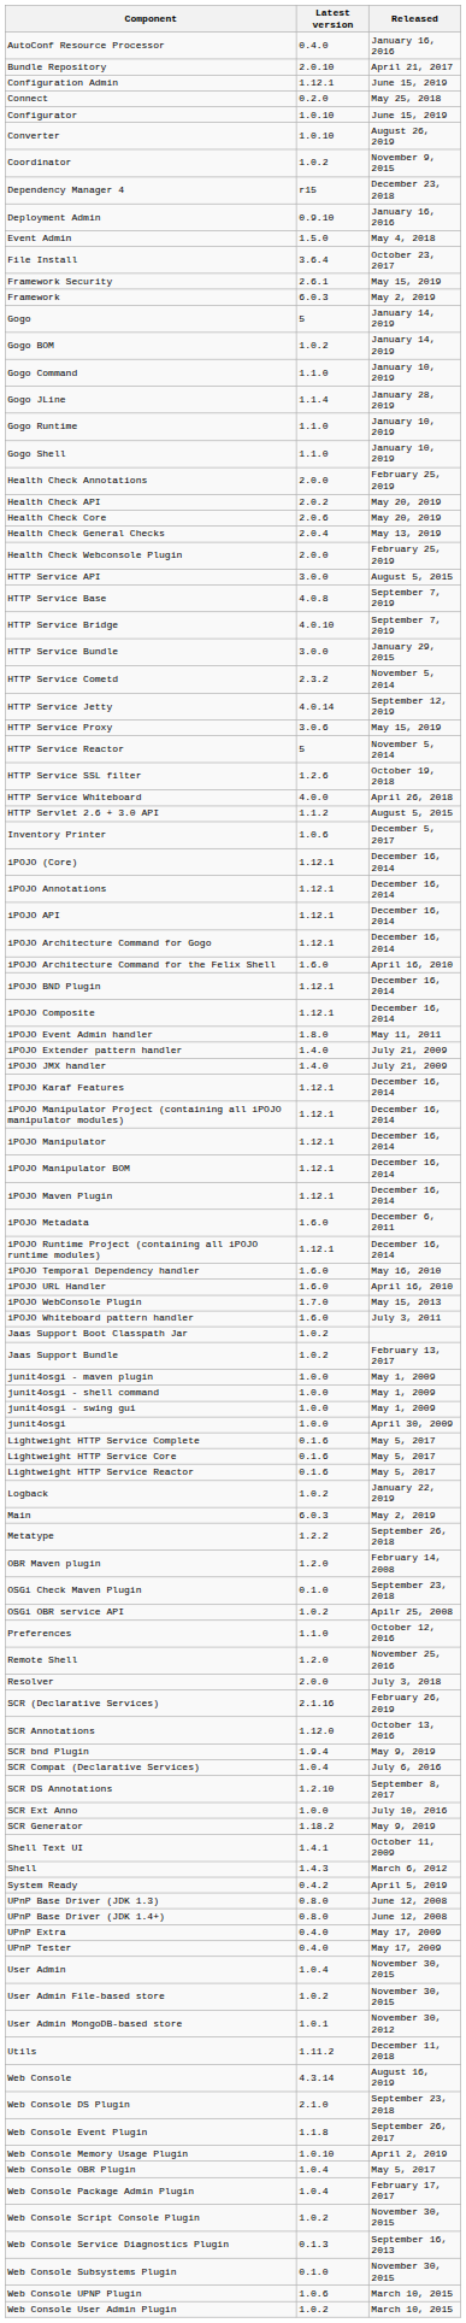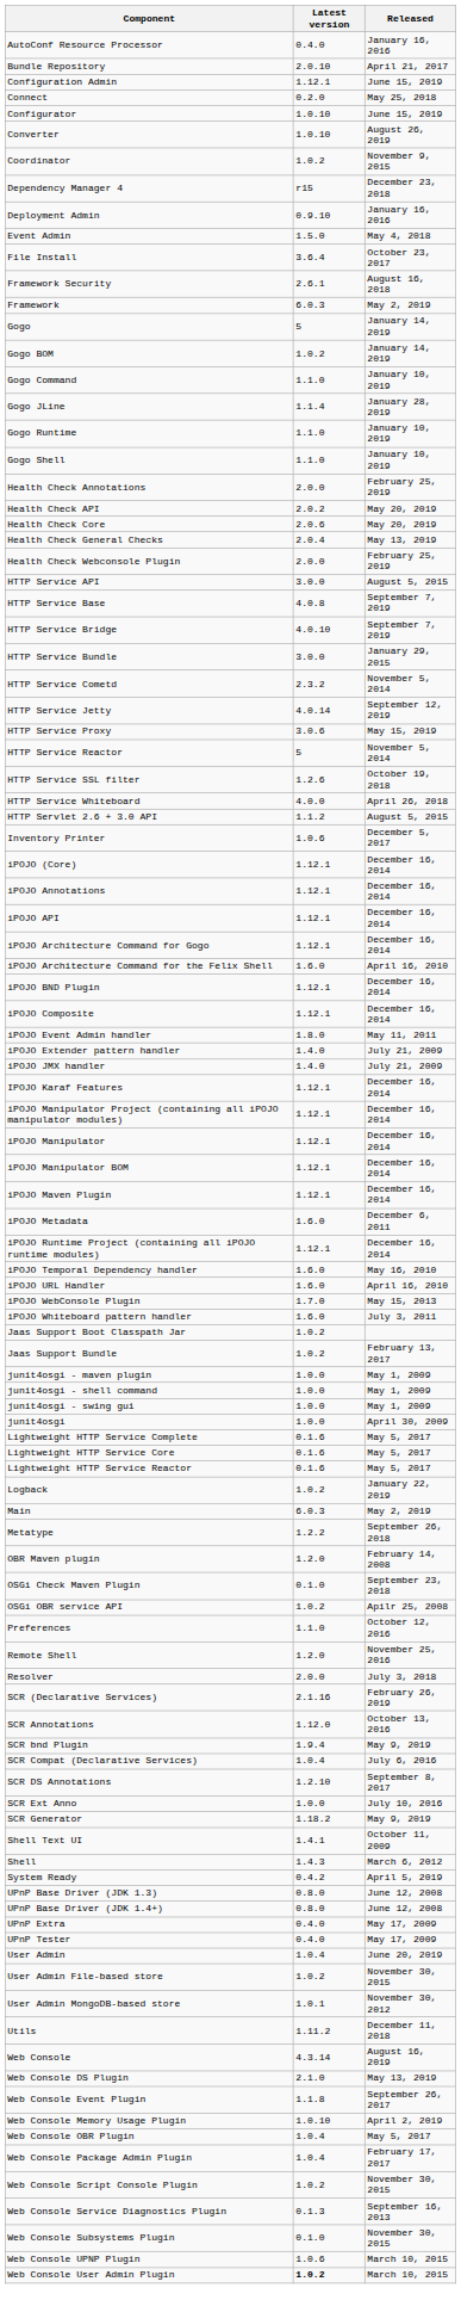 <table class="wikitable mw-collapsible mw-collapsed">
 <tr>
 <th>Component</th>
 <th>Latest version</th>
 <th>Released</th>
 </tr>
 <tr>
 <td>AutoConf Resource Processor</td>
 <td>0.4.0</td>
 <td>January 16, 2016</td>
 </tr>
 <tr>
 <td>Bundle Repository</td>
 <td>2.0.10</td>
 <td>April 21, 2017</td>
 </tr>
 <tr>
 <td>Configuration Admin</td>
 <td>1.12.1</td>
 <td>June 15, 2019</td>
 </tr>
 <tr>
 <td>Connect</td>
 <td>0.2.0</td>
 <td>May 25, 2018</td>
 </tr>
 <tr>
 <td>Configurator</td>
 <td>1.0.10</td>
 <td>June 15, 2019</td>
 </tr>
 <tr>
 <td>Converter</td>
 <td>1.0.10</td>
 <td>August 26, 2019</td>
 </tr>
 <tr>
 <td>Coordinator</td>
 <td>1.0.2</td>
 <td>November 9, 2015</td>
 </tr>
 <tr>
 <td>Dependency Manager 4</td>
 <td>r15</td>
 <td>December 23, 2018</td>
 </tr>
 <tr>
 <td>Deployment Admin</td>
 <td>0.9.10</td>
 <td>January 16, 2016</td>
 </tr>
 <tr>
 <td>Event Admin</td>
 <td>1.5.0</td>
 <td>May 4, 2018</td>
 </tr>
 <tr>
 <td>File Install</td>
 <td>3.6.4</td>
 <td>October 23, 2017</td>
 </tr>
 <tr>
 <td>Framework Security</td>
 <td>2.6.1</td>
-<td>May 15, 2019</td>
+<td>August 16, 2018</td>
 </tr>
 <tr>
 <td>Framework</td>
 <td>6.0.3</td>
 <td>May 2, 2019</td>
 </tr>
 <tr>
 <td>Gogo</td>
 <td>5</td>
 <td>January 14, 2019</td>
 </tr>
 <tr>
 <td>Gogo BOM</td>
 <td>1.0.2</td>
 <td>January 14, 2019</td>
 </tr>
 <tr>
 <td>Gogo Command</td>
 <td>1.1.0</td>
 <td>January 10, 2019</td>
 </tr>
 <tr>
 <td>Gogo JLine</td>
 <td>1.1.4</td>
 <td>January 28, 2019</td>
 </tr>
 <tr>
 <td>Gogo Runtime</td>
 <td>1.1.0</td>
 <td>January 10, 2019</td>
 </tr>
 <tr>
 <td>Gogo Shell</td>
 <td>1.1.0</td>
 <td>January 10, 2019</td>
 </tr>
 <tr>
 <td>Health Check Annotations</td>
 <td>2.0.0</td>
 <td>February 25, 2019</td>
 </tr>
 <tr>
 <td>Health Check API</td>
 <td>2.0.2</td>
 <td>May 20, 2019</td>
 </tr>
 <tr>
 <td>Health Check Core</td>
 <td>2.0.6</td>
 <td>May 20, 2019</td>
 </tr>
 <tr>
 <td>Health Check General Checks</td>
 <td>2.0.4</td>
 <td>May 13, 2019</td>
 </tr>
 <tr>
 <td>Health Check Webconsole Plugin</td>
 <td>2.0.0</td>
 <td>February 25, 2019</td>
 </tr>
 <tr>
 <td>HTTP Service API</td>
 <td>3.0.0</td>
 <td>August 5, 2015</td>
 </tr>
 <tr>
 <td>HTTP Service Base</td>
 <td>4.0.8</td>
 <td>September 7, 2019</td>
 </tr>
 <tr>
 <td>HTTP Service Bridge</td>
 <td>4.0.10</td>
 <td>September 7, 2019</td>
 </tr>
 <tr>
 <td>HTTP Service Bundle</td>
 <td>3.0.0</td>
 <td>January 29, 2015</td>
 </tr>
 <tr>
 <td>HTTP Service Cometd</td>
 <td>2.3.2</td>
 <td>November 5, 2014</td>
 </tr>
 <tr>
 <td>HTTP Service Jetty</td>
 <td>4.0.14</td>
 <td>September 12, 2019</td>
 </tr>
 <tr>
 <td>HTTP Service Proxy</td>
 <td>3.0.6</td>
 <td>May 15, 2019</td>
 </tr>
 <tr>
 <td>HTTP Service Reactor</td>
 <td>5</td>
 <td>November 5, 2014</td>
 </tr>
 <tr>
 <td>HTTP Service SSL filter</td>
 <td>1.2.6</td>
 <td>October 19, 2018</td>
 </tr>
 <tr>
 <td>HTTP Service Whiteboard</td>
 <td>4.0.0</td>
 <td>April 26, 2018</td>
 </tr>
 <tr>
 <td>HTTP Servlet 2.6 + 3.0 API</td>
 <td>1.1.2</td>
 <td>August 5, 2015</td>
 </tr>
 <tr>
 <td>Inventory Printer</td>
 <td>1.0.6</td>
 <td>December 5, 2017</td>
 </tr>
 <tr>
 <td>iPOJO (Core)</td>
 <td>1.12.1</td>
 <td>December 16, 2014</td>
 </tr>
 <tr>
 <td>iPOJO Annotations</td>
 <td>1.12.1</td>
 <td>December 16, 2014</td>
 </tr>
 <tr>
 <td>iPOJO API</td>
 <td>1.12.1</td>
 <td>December 16, 2014</td>
 </tr>
 <tr>
 <td>iPOJO Architecture Command for Gogo</td>
 <td>1.12.1</td>
 <td>December 16, 2014</td>
 </tr>
 <tr>
 <td>iPOJO Architecture Command for the Felix Shell</td>
 <td>1.6.0</td>
 <td>April 16, 2010</td>
 </tr>
 <tr>
 <td>iPOJO BND Plugin</td>
 <td>1.12.1</td>
 <td>December 16, 2014</td>
 </tr>
 <tr>
 <td>iPOJO Composite</td>
 <td>1.12.1</td>
 <td>December 16, 2014</td>
 </tr>
 <tr>
 <td>iPOJO Event Admin handler</td>
 <td>1.8.0</td>
 <td>May 11, 2011</td>
 </tr>
 <tr>
 <td>iPOJO Extender pattern handler</td>
 <td>1.4.0</td>
 <td>July 21, 2009</td>
 </tr>
 <tr>
 <td>iPOJO JMX handler</td>
 <td>1.4.0</td>
 <td>July 21, 2009</td>
 </tr>
 <tr>
 <td>IPOJO Karaf Features</td>
 <td>1.12.1</td>
 <td>December 16, 2014</td>
 </tr>
 <tr>
 <td>iPOJO Manipulator Project (containing all iPOJO manipulator modules)</td>
 <td>1.12.1</td>
 <td>December 16, 2014</td>
 </tr>
 <tr>
 <td>iPOJO Manipulator</td>
 <td>1.12.1</td>
 <td>December 16, 2014</td>
 </tr>
 <tr>
 <td>iPOJO Manipulator BOM</td>
 <td>1.12.1</td>
 <td>December 16, 2014</td>
 </tr>
 <tr>
 <td>iPOJO Maven Plugin</td>
 <td>1.12.1</td>
 <td>December 16, 2014</td>
 </tr>
 <tr>
 <td>iPOJO Metadata</td>
 <td>1.6.0</td>
 <td>December 6, 2011</td>
 </tr>
 <tr>
 <td>iPOJO Runtime Project (containing all iPOJO runtime modules)</td>
 <td>1.12.1</td>
 <td>December 16, 2014</td>
 </tr>
 <tr>
 <td>iPOJO Temporal Dependency handler</td>
 <td>1.6.0</td>
 <td>May 16, 2010</td>
 </tr>
 <tr>
 <td>iPOJO URL Handler</td>
 <td>1.6.0</td>
 <td>April 16, 2010</td>
 </tr>
 <tr>
 <td>iPOJO WebConsole Plugin</td>
 <td>1.7.0</td>
 <td>May 15, 2013</td>
 </tr>
 <tr>
 <td>iPOJO Whiteboard pattern handler</td>
 <td>1.6.0</td>
 <td>July 3, 2011</td>
 </tr>
 <tr>
 <td>Jaas Support Boot Classpath Jar</td>
 <td>1.0.2</td>
 <td></td>
 </tr>
 <tr>
 <td>Jaas Support Bundle</td>
 <td>1.0.2</td>
 <td>February 13, 2017</td>
 </tr>
 <tr>
 <td>junit4osgi - maven plugin</td>
 <td>1.0.0</td>
 <td>May 1, 2009</td>
 </tr>
 <tr>
 <td>junit4osgi - shell command</td>
 <td>1.0.0</td>
 <td>May 1, 2009</td>
 </tr>
 <tr>
 <td>junit4osgi - swing gui</td>
 <td>1.0.0</td>
 <td>May 1, 2009</td>
 </tr>
 <tr>
 <td>junit4osgi</td>
 <td>1.0.0</td>
 <td>April 30, 2009</td>
 </tr>
 <tr>
 <td>Lightweight HTTP Service Complete</td>
 <td>0.1.6</td>
 <td>May 5, 2017</td>
 </tr>
 <tr>
 <td>Lightweight HTTP Service Core</td>
 <td>0.1.6</td>
 <td>May 5, 2017</td>
 </tr>
 <tr>
 <td>Lightweight HTTP Service Reactor</td>
 <td>0.1.6</td>
 <td>May 5, 2017</td>
 </tr>
 <tr>
 <td>Logback</td>
 <td>1.0.2</td>
 <td>January 22, 2019</td>
 </tr>
 <tr>
 <td>Main</td>
 <td>6.0.3</td>
 <td>May 2, 2019</td>
 </tr>
 <tr>
 <td>Metatype</td>
 <td>1.2.2</td>
 <td>September 26, 2018</td>
 </tr>
 <tr>
 <td>OBR Maven plugin</td>
 <td>1.2.0</td>
 <td>February 14, 2008</td>
 </tr>
 <tr>
 <td>OSGi Check Maven Plugin</td>
 <td>0.1.0</td>
 <td>September 23, 2018</td>
 </tr>
 <tr>
 <td>OSGi OBR service API</td>
 <td>1.0.2</td>
 <td>Apilr 25, 2008</td>
 </tr>
 <tr>
 <td>Preferences</td>
 <td>1.1.0</td>
 <td>October 12, 2016</td>
 </tr>
 <tr>
 <td>Remote Shell</td>
 <td>1.2.0</td>
 <td>November 25, 2016</td>
 </tr>
 <tr>
 <td>Resolver</td>
 <td>2.0.0</td>
 <td>July 3, 2018</td>
 </tr>
 <tr>
 <td>SCR (Declarative Services)</td>
 <td>2.1.16</td>
 <td>February 26, 2019</td>
 </tr>
 <tr>
 <td>SCR Annotations</td>
 <td>1.12.0</td>
 <td>October 13, 2016</td>
 </tr>
 <tr>
 <td>SCR bnd Plugin</td>
 <td>1.9.4</td>
 <td>May 9, 2019</td>
 </tr>
 <tr>
 <td>SCR Compat (Declarative Services)</td>
 <td>1.0.4</td>
 <td>July 6, 2016</td>
 </tr>
 <tr>
 <td>SCR DS Annotations</td>
 <td>1.2.10</td>
 <td>September 8, 2017</td>
 </tr>
 <tr>
 <td>SCR Ext Anno</td>
 <td>1.0.0</td>
 <td>July 10, 2016</td>
 </tr>
 <tr>
 <td>SCR Generator</td>
 <td>1.18.2</td>
 <td>May 9, 2019</td>
 </tr>
 <tr>
 <td>Shell Text UI</td>
 <td>1.4.1</td>
 <td>October 11, 2009</td>
 </tr>
 <tr>
 <td>Shell</td>
 <td>1.4.3</td>
 <td>March 6, 2012</td>
 </tr>
 <tr>
 <td>System Ready</td>
 <td>0.4.2</td>
 <td>April 5, 2019</td>
 </tr>
 <tr>
 <td>UPnP Base Driver (JDK 1.3)</td>
 <td>0.8.0</td>
 <td>June 12, 2008</td>
 </tr>
 <tr>
 <td>UPnP Base Driver (JDK 1.4+)</td>
 <td>0.8.0</td>
 <td>June 12, 2008</td>
 </tr>
 <tr>
 <td>UPnP Extra</td>
 <td>0.4.0</td>
 <td>May 17, 2009</td>
 </tr>
 <tr>
 <td>UPnP Tester</td>
 <td>0.4.0</td>
 <td>May 17, 2009</td>
 </tr>
 <tr>
 <td>User Admin</td>
 <td>1.0.4</td>
-<td>November 30, 2015</td>
+<td>June 20, 2019</td>
 </tr>
 <tr>
 <td>User Admin File-based store</td>
 <td>1.0.2</td>
 <td>November 30, 2015</td>
 </tr>
 <tr>
 <td>User Admin MongoDB-based store</td>
 <td>1.0.1</td>
 <td>November 30, 2012</td>
 </tr>
 <tr>
 <td>Utils</td>
 <td>1.11.2</td>
 <td>December 11, 2018</td>
 </tr>
 <tr>
 <td>Web Console</td>
 <td>4.3.14</td>
 <td>August 16, 2019</td>
 </tr>
 <tr>
 <td>Web Console DS Plugin</td>
 <td>2.1.0</td>
-<td>September 23, 2018</td>
+<td>May 13, 2019</td>
 </tr>
 <tr>
 <td>Web Console Event Plugin</td>
 <td>1.1.8</td>
 <td>September 26, 2017</td>
 </tr>
 <tr>
 <td>Web Console Memory Usage Plugin</td>
 <td>1.0.10</td>
 <td>April 2, 2019</td>
 </tr>
 <tr>
 <td>Web Console OBR Plugin</td>
 <td>1.0.4</td>
 <td>May 5, 2017</td>
 </tr>
 <tr>
 <td>Web Console Package Admin Plugin</td>
 <td>1.0.4</td>
 <td>February 17, 2017</td>
 </tr>
 <tr>
 <td>Web Console Script Console Plugin</td>
 <td>1.0.2</td>
 <td>November 30, 2015</td>
 </tr>
 <tr>
 <td>Web Console Service Diagnostics Plugin</td>
 <td>0.1.3</td>
 <td>September 16, 2013</td>
 </tr>
 <tr>
 <td>Web Console Subsystems Plugin</td>
 <td>0.1.0</td>
 <td>November 30, 2015</td>
 </tr>
 <tr>
 <td>Web Console UPNP Plugin</td>
 <td>1.0.6</td>
 <td>March 10, 2015</td>
 </tr>
 <tr>
 <td>Web Console User Admin Plugin</td>
-<td>1.0.2</td>
+<td><strong>1.0.2</strong></td>
 <td>March 10, 2015</td>
 </tr>
 </table>
